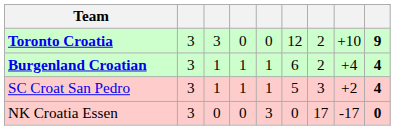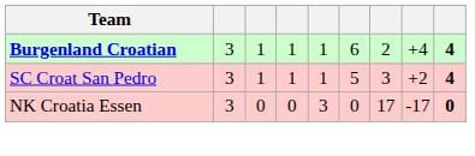 <table class="wikitable" style="text-align:center;">
 <tr>
 <th width=175>Team</th>
 <th width=20 abbr="Played"></th>
 <th width=20 abbr="Won"></th>
 <th width=20 abbr="Drawn"></th>
 <th width=20 abbr="Lost"></th>
 <th width=20 abbr="Goals for"></th>
 <th width=20 abbr="Goals against"></th>
 <th width=20 abbr="Goal difference"></th>
 <th width=20 abbr="Points"></th>
-</tr>
-<tr bgcolor=#ccffcc>
-<td align="left"><strong><a href='#'>Toronto Croatia</a></strong></td>
-<td>3</td>
-<td>3</td>
-<td>0</td>
-<td>0</td>
-<td>12</td>
-<td>2</td>
-<td>+10</td>
-<td><strong>9</strong></td>
 </tr>
 <tr bgcolor=#ccffcc>
 <td align="left"><strong><a href='#'>Burgenland Croatian</a></strong></td>
 <td>3</td>
 <td>1</td>
 <td>1</td>
 <td>1</td>
 <td>6</td>
 <td>2</td>
 <td>+4</td>
 <td><strong>4</strong></td>
 </tr>
 <tr bgcolor=#ffcccc>
 <td align="left"><a href='#'>SC Croat San Pedro</a></td>
 <td>3</td>
 <td>1</td>
 <td>1</td>
 <td>1</td>
 <td>5</td>
 <td>3</td>
 <td>+2</td>
 <td><strong>4</strong></td>
 </tr>
 <tr bgcolor=#ffcccc>
 <td align="left">NK Croatia Essen</td>
 <td>3</td>
 <td>0</td>
 <td>0</td>
 <td>3</td>
 <td>0</td>
 <td>17</td>
 <td>-17</td>
 <td><strong>0</strong></td>
 </tr>
 </table>
